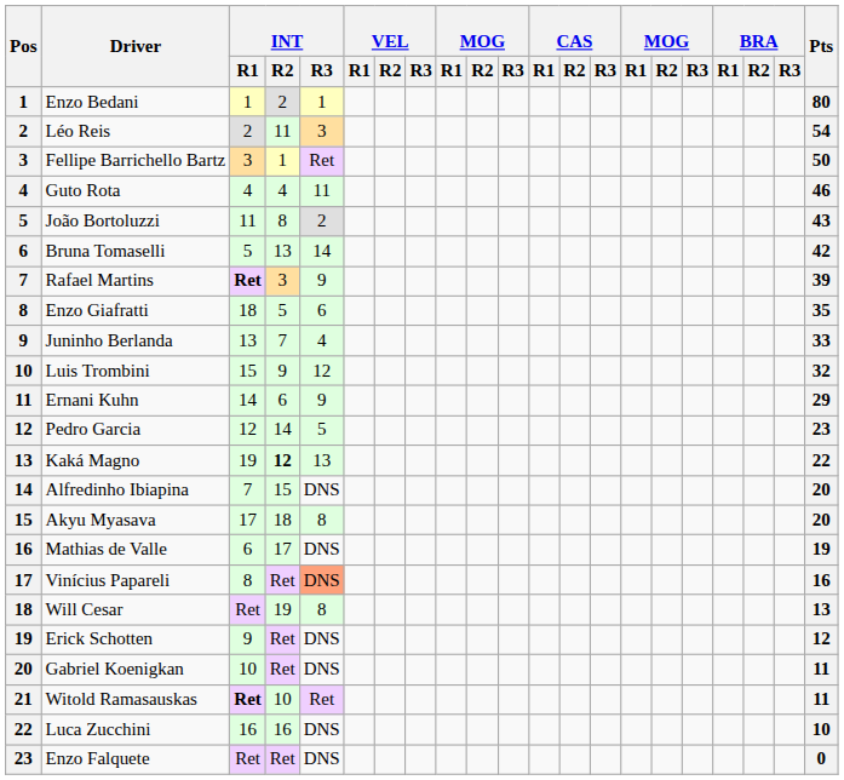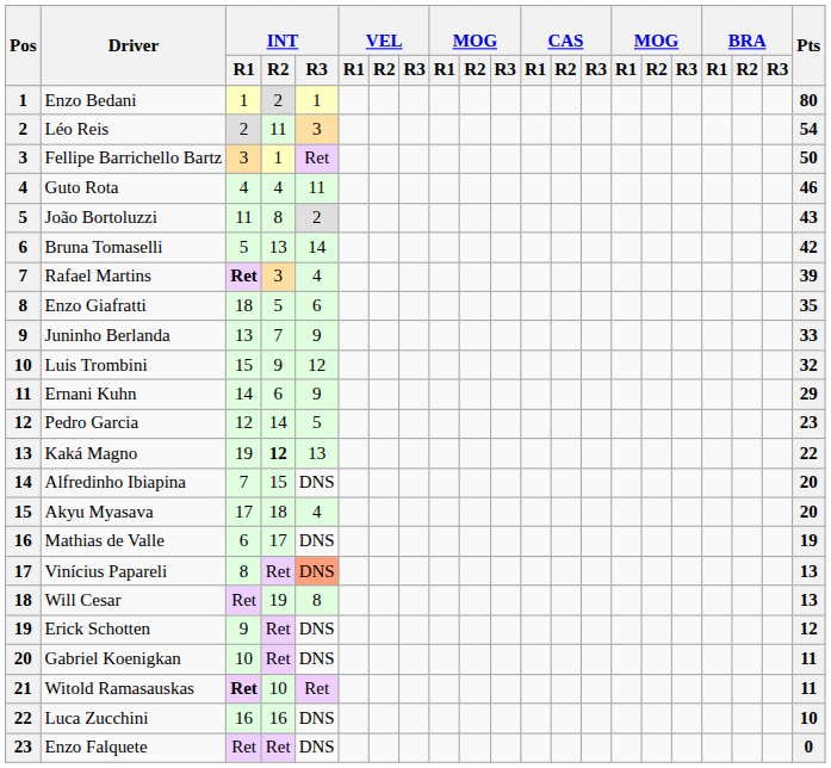 <table class="wikitable" style="font-size: 85%; text-align: center;">
 <tr>
 <th rowspan=2>Pos</th>
 <th rowspan=2>Driver</th>
 <th colspan="3"><br><a href='#'>INT</a></th>
 <th colspan="3"><br><a href='#'>VEL</a></th>
 <th colspan="3"><br><a href='#'>MOG</a></th>
 <th colspan="3"><br><a href='#'>CAS</a></th>
 <th colspan="3"><br><a href='#'>MOG</a></th>
 <th colspan="3"><br><a href='#'>BRA</a></th>
 <th rowspan=2>Pts</th>
 </tr>
 <tr>
 <th>R1</th>
 <th>R2</th>
 <th>R3</th>
 <th>R1</th>
 <th>R2</th>
 <th>R3</th>
 <th>R1</th>
 <th>R2</th>
 <th>R3</th>
 <th>R1</th>
 <th>R2</th>
 <th>R3</th>
 <th>R1</th>
 <th>R2</th>
 <th>R3</th>
 <th>R1</th>
 <th>R2</th>
 <th>R3</th>
 </tr>
 <tr>
 <th>1</th>
 <td align="left"> Enzo Bedani</td>
 <td style="background:#ffffbf;">1</td>
 <td style="background:#dfdfdf;">2</td>
 <td style="background:#ffffbf;">1</td>
 <td></td>
 <td></td>
 <td></td>
 <td></td>
 <td></td>
 <td></td>
 <td></td>
 <td></td>
 <td></td>
 <td></td>
 <td></td>
 <td></td>
 <td></td>
 <td></td>
 <td></td>
 <th>80</th>
 </tr>
 <tr>
 <th>2</th>
 <td align="left"> Léo Reis</td>
 <td style="background:#dfdfdf;">2</td>
 <td style="background:#dfffdf;">11</td>
 <td style="background:#ffdf9f;">3</td>
 <td></td>
 <td></td>
 <td></td>
 <td></td>
 <td></td>
 <td></td>
 <td></td>
 <td></td>
 <td></td>
 <td></td>
 <td></td>
 <td></td>
 <td></td>
 <td></td>
 <td></td>
 <th>54</th>
 </tr>
 <tr>
 <th>3</th>
 <td align="left"> Fellipe Barrichello Bartz</td>
 <td style="background:#ffdf9f;">3</td>
 <td style="background:#ffffbf;">1</td>
 <td style="background:#efcfff;">Ret</td>
 <td></td>
 <td></td>
 <td></td>
 <td></td>
 <td></td>
 <td></td>
 <td></td>
 <td></td>
 <td></td>
 <td></td>
 <td></td>
 <td></td>
 <td></td>
 <td></td>
 <td></td>
 <th>50</th>
 </tr>
 <tr>
 <th>4</th>
 <td align="left"> Guto Rota</td>
 <td style="background:#dfffdf;">4</td>
 <td style="background:#dfffdf;">4</td>
 <td style="background:#dfffdf;">11</td>
 <td></td>
 <td></td>
 <td></td>
 <td></td>
 <td></td>
 <td></td>
 <td></td>
 <td></td>
 <td></td>
 <td></td>
 <td></td>
 <td></td>
 <td></td>
 <td></td>
 <td></td>
 <th>46</th>
 </tr>
 <tr>
 <th>5</th>
 <td align="left"> João Bortoluzzi</td>
 <td style="background:#dfffdf;">11</td>
 <td style="background:#dfffdf;">8</td>
 <td style="background:#dfdfdf;">2</td>
 <td></td>
 <td></td>
 <td></td>
 <td></td>
 <td></td>
 <td></td>
 <td></td>
 <td></td>
 <td></td>
 <td></td>
 <td></td>
 <td></td>
 <td></td>
 <td></td>
 <td></td>
 <th>43</th>
 </tr>
 <tr>
 <th>6</th>
 <td align="left"> Bruna Tomaselli</td>
 <td style="background:#dfffdf;">5</td>
 <td style="background:#dfffdf;">13</td>
 <td style="background:#dfffdf;">14</td>
 <td></td>
 <td></td>
 <td></td>
 <td></td>
 <td></td>
 <td></td>
 <td></td>
 <td></td>
 <td></td>
 <td></td>
 <td></td>
 <td></td>
 <td></td>
 <td></td>
 <td></td>
 <th>42</th>
 </tr>
 <tr>
 <th>7</th>
 <td align="left"> Rafael Martins</td>
 <td style="background:#efcfff;"><strong>Ret</strong></td>
 <td style="background:#ffdf9f;">3</td>
-<td style="background:#dfffdf;">9</td>
+<td style="background:#dfffdf;">4</td>
 <td></td>
 <td></td>
 <td></td>
 <td></td>
 <td></td>
 <td></td>
 <td></td>
 <td></td>
 <td></td>
 <td></td>
 <td></td>
 <td></td>
 <td></td>
 <td></td>
 <td></td>
 <th>39</th>
 </tr>
 <tr>
 <th>8</th>
 <td align="left"> Enzo Giafratti</td>
 <td style="background:#dfffdf;">18</td>
 <td style="background:#dfffdf;">5</td>
 <td style="background:#dfffdf;">6</td>
 <td></td>
 <td></td>
 <td></td>
 <td></td>
 <td></td>
 <td></td>
 <td></td>
 <td></td>
 <td></td>
 <td></td>
 <td></td>
 <td></td>
 <td></td>
 <td></td>
 <td></td>
 <th>35</th>
 </tr>
 <tr>
 <th>9</th>
 <td align="left"> Juninho Berlanda</td>
 <td style="background:#dfffdf;">13</td>
 <td style="background:#dfffdf;">7</td>
-<td style="background:#dfffdf;">4</td>
+<td style="background:#dfffdf;">9</td>
 <td></td>
 <td></td>
 <td></td>
 <td></td>
 <td></td>
 <td></td>
 <td></td>
 <td></td>
 <td></td>
 <td></td>
 <td></td>
 <td></td>
 <td></td>
 <td></td>
 <td></td>
 <th>33</th>
 </tr>
 <tr>
 <th>10</th>
 <td align="left"> Luis Trombini</td>
 <td style="background:#dfffdf;">15</td>
 <td style="background:#dfffdf;">9</td>
 <td style="background:#dfffdf;">12</td>
 <td></td>
 <td></td>
 <td></td>
 <td></td>
 <td></td>
 <td></td>
 <td></td>
 <td></td>
 <td></td>
 <td></td>
 <td></td>
 <td></td>
 <td></td>
 <td></td>
 <td></td>
 <th>32</th>
 </tr>
 <tr>
 <th>11</th>
 <td align="left"> Ernani Kuhn</td>
 <td style="background:#dfffdf;">14</td>
 <td style="background:#dfffdf;">6</td>
 <td style="background:#dfffdf;">9</td>
 <td></td>
 <td></td>
 <td></td>
 <td></td>
 <td></td>
 <td></td>
 <td></td>
 <td></td>
 <td></td>
 <td></td>
 <td></td>
 <td></td>
 <td></td>
 <td></td>
 <td></td>
 <th>29</th>
 </tr>
 <tr>
 <th>12</th>
 <td align="left"> Pedro Garcia</td>
 <td style="background:#dfffdf;">12</td>
 <td style="background:#dfffdf;">14</td>
 <td style="background:#dfffdf;">5</td>
 <td></td>
 <td></td>
 <td></td>
 <td></td>
 <td></td>
 <td></td>
 <td></td>
 <td></td>
 <td></td>
 <td></td>
 <td></td>
 <td></td>
 <td></td>
 <td></td>
 <td></td>
 <th>23</th>
 </tr>
 <tr>
 <th>13</th>
 <td align="left"> Kaká Magno</td>
 <td style="background:#dfffdf;">19</td>
 <td style="background:#dfffdf;"><strong>12</strong></td>
 <td style="background:#dfffdf;">13</td>
 <td></td>
 <td></td>
 <td></td>
 <td></td>
 <td></td>
 <td></td>
 <td></td>
 <td></td>
 <td></td>
 <td></td>
 <td></td>
 <td></td>
 <td></td>
 <td></td>
 <td></td>
 <th>22</th>
 </tr>
 <tr>
 <th>14</th>
 <td align="left"> Alfredinho Ibiapina</td>
 <td style="background:#dfffdf;">7</td>
 <td style="background:#dfffdf;">15</td>
 <td>DNS</td>
 <td></td>
 <td></td>
 <td></td>
 <td></td>
 <td></td>
 <td></td>
 <td></td>
 <td></td>
 <td></td>
 <td></td>
 <td></td>
 <td></td>
 <td></td>
 <td></td>
 <td></td>
 <th>20</th>
 </tr>
 <tr>
 <th>15</th>
 <td align="left"> Akyu Myasava</td>
 <td style="background:#dfffdf;">17</td>
 <td style="background:#dfffdf;">18</td>
-<td style="background:#dfffdf;">8</td>
+<td style="background:#dfffdf;">4</td>
 <td></td>
 <td></td>
 <td></td>
 <td></td>
 <td></td>
 <td></td>
 <td></td>
 <td></td>
 <td></td>
 <td></td>
 <td></td>
 <td></td>
 <td></td>
 <td></td>
 <td></td>
 <th>20</th>
 </tr>
 <tr>
 <th>16</th>
 <td align="left"> Mathias de Valle</td>
 <td style="background:#dfffdf;">6</td>
 <td style="background:#dfffdf;">17</td>
 <td>DNS</td>
 <td></td>
 <td></td>
 <td></td>
 <td></td>
 <td></td>
 <td></td>
 <td></td>
 <td></td>
 <td></td>
 <td></td>
 <td></td>
 <td></td>
 <td></td>
 <td></td>
 <td></td>
 <th>19</th>
 </tr>
 <tr>
 <th>17</th>
 <td align="left"> Vinícius Papareli</td>
 <td style="background:#dfffdf;">8</td>
 <td style="background:#efcfff;">Ret</td>
 <td style="background: lightsalmon;">DNS</td>
 <td></td>
 <td></td>
 <td></td>
 <td></td>
 <td></td>
 <td></td>
 <td></td>
 <td></td>
 <td></td>
 <td></td>
 <td></td>
 <td></td>
 <td></td>
 <td></td>
 <td></td>
-<th>16</th>
+<th>13</th>
 </tr>
 <tr>
 <th>18</th>
 <td align="left"> Will Cesar</td>
 <td style="background:#efcfff;">Ret</td>
 <td style="background:#dfffdf;">19</td>
 <td style="background:#dfffdf;">8</td>
 <td></td>
 <td></td>
 <td></td>
 <td></td>
 <td></td>
 <td></td>
 <td></td>
 <td></td>
 <td></td>
 <td></td>
 <td></td>
 <td></td>
 <td></td>
 <td></td>
 <td></td>
 <th>13</th>
 </tr>
 <tr>
 <th>19</th>
 <td align="left">Erick Schotten</td>
 <td style="background:#dfffdf;">9</td>
 <td style="background:#efcfff;">Ret</td>
 <td>DNS</td>
 <td></td>
 <td></td>
 <td></td>
 <td></td>
 <td></td>
 <td></td>
 <td></td>
 <td></td>
 <td></td>
 <td></td>
 <td></td>
 <td></td>
 <td></td>
 <td></td>
 <td></td>
 <th>12</th>
 </tr>
 <tr>
 <th>20</th>
 <td align="left"> Gabriel Koenigkan</td>
 <td style="background:#dfffdf;">10</td>
 <td style="background:#efcfff;">Ret</td>
 <td>DNS</td>
 <td></td>
 <td></td>
 <td></td>
 <td></td>
 <td></td>
 <td></td>
 <td></td>
 <td></td>
 <td></td>
 <td></td>
 <td></td>
 <td></td>
 <td></td>
 <td></td>
 <td></td>
 <th>11</th>
 </tr>
 <tr>
 <th>21</th>
 <td align="left"> Witold Ramasauskas</td>
 <td style="background:#efcfff;"><strong>Ret</strong></td>
 <td style="background:#dfffdf;">10</td>
 <td style="background:#efcfff;">Ret</td>
 <td></td>
 <td></td>
 <td></td>
 <td></td>
 <td></td>
 <td></td>
 <td></td>
 <td></td>
 <td></td>
 <td></td>
 <td></td>
 <td></td>
 <td></td>
 <td></td>
 <td></td>
 <th>11</th>
 </tr>
 <tr>
 <th>22</th>
 <td align="left"> Luca Zucchini</td>
 <td style="background:#dfffdf;">16</td>
 <td style="background:#dfffdf;">16</td>
 <td>DNS</td>
 <td></td>
 <td></td>
 <td></td>
 <td></td>
 <td></td>
 <td></td>
 <td></td>
 <td></td>
 <td></td>
 <td></td>
 <td></td>
 <td></td>
 <td></td>
 <td></td>
 <td></td>
 <th>10</th>
 </tr>
 <tr>
 <th>23</th>
 <td align="left"> Enzo Falquete</td>
 <td style="background:#efcfff;">Ret</td>
 <td style="background:#efcfff;">Ret</td>
 <td>DNS</td>
 <td></td>
 <td></td>
 <td></td>
 <td></td>
 <td></td>
 <td></td>
 <td></td>
 <td></td>
 <td></td>
 <td></td>
 <td></td>
 <td></td>
 <td></td>
 <td></td>
 <td></td>
 <th>0</th>
 </tr>
 </table>
